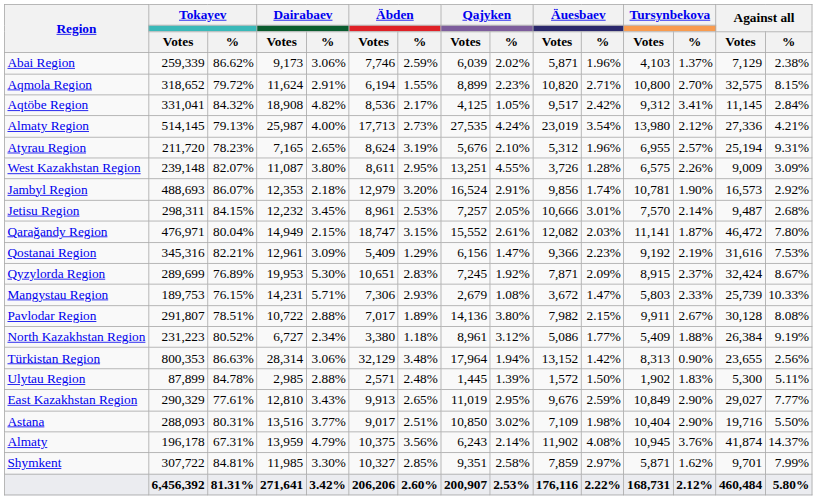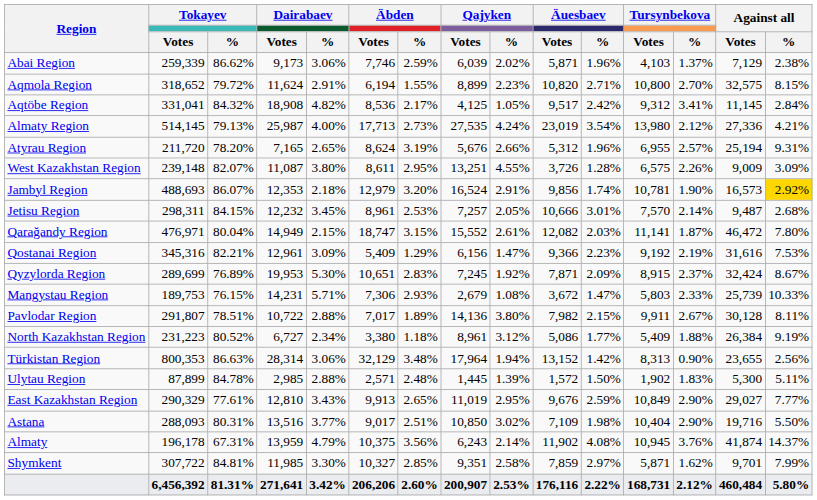 <table class="wikitable sortable">
 <tr>
 <th rowspan="3"><a href='#'>Region</a></th>
 <th colspan="2"><a href='#'>Tokayev</a></th>
 <th colspan="2"><a href='#'>Dairabaev</a></th>
 <th colspan="2"><a href='#'>Äbden</a></th>
 <th colspan="2"><a href='#'>Qajyken</a></th>
 <th colspan="2"><a href='#'>Äuesbaev</a></th>
 <th colspan="2"><a href='#'>Tursynbekova</a></th>
 <th colspan="2" rowspan="2">Against all</th>
 </tr>
 <tr>
 <th colspan="2" style="background:#3AB9B9;"></th>
 <th colspan="2" style="background:#0A5C2F;"></th>
 <th colspan="2" style="background:#DF2127;"></th>
 <th colspan="2" style="background:#7D5D9C;"></th>
 <th colspan="2" style="background:#2B286C;"></th>
 <th colspan="2" style="background:#F89B4F;"></th>
 </tr>
 <tr>
 <th>Votes</th>
 <th>%</th>
 <th>Votes</th>
 <th>%</th>
 <th>Votes</th>
 <th>%</th>
 <th>Votes</th>
 <th>%</th>
 <th>Votes</th>
 <th>%</th>
 <th>Votes</th>
 <th>%</th>
 <th>Votes</th>
 <th>%</th>
 </tr>
 <tr align="right">
 <td align="left"><a href='#'>Abai Region</a></td>
 <td>259,339</td>
 <td>86.62%</td>
 <td>9,173</td>
 <td>3.06%</td>
 <td>7,746</td>
 <td>2.59%</td>
 <td>6,039</td>
 <td>2.02%</td>
 <td>5,871</td>
 <td>1.96%</td>
 <td>4,103</td>
 <td>1.37%</td>
 <td>7,129</td>
 <td>2.38%</td>
 </tr>
 <tr align="right">
 <td align="left"><a href='#'>Aqmola Region</a></td>
 <td>318,652</td>
 <td>79.72%</td>
 <td>11,624</td>
 <td>2.91%</td>
 <td>6,194</td>
 <td>1.55%</td>
 <td>8,899</td>
 <td>2.23%</td>
 <td>10,820</td>
 <td>2.71%</td>
 <td>10,800</td>
 <td>2.70%</td>
 <td>32,575</td>
 <td>8.15%</td>
 </tr>
 <tr align="right">
 <td align="left"><a href='#'>Aqtöbe Region</a></td>
 <td>331,041</td>
 <td>84.32%</td>
 <td>18,908</td>
 <td>4.82%</td>
 <td>8,536</td>
 <td>2.17%</td>
 <td>4,125</td>
 <td>1.05%</td>
 <td>9,517</td>
 <td>2.42%</td>
 <td>9,312</td>
 <td>3.41%</td>
 <td>11,145</td>
 <td>2.84%</td>
 </tr>
 <tr align="right">
 <td align="left"><a href='#'>Almaty Region</a></td>
 <td>514,145</td>
 <td>79.13%</td>
 <td>25,987</td>
 <td>4.00%</td>
 <td>17,713</td>
 <td>2.73%</td>
 <td>27,535</td>
 <td>4.24%</td>
 <td>23,019</td>
 <td>3.54%</td>
 <td>13,980</td>
 <td>2.12%</td>
 <td>27,336</td>
 <td>4.21%</td>
 </tr>
 <tr align="right">
 <td align="left"><a href='#'>Atyrau Region</a></td>
 <td>211,720</td>
-<td>78.23%</td>
+<td>78.20%</td>
 <td>7,165</td>
 <td>2.65%</td>
 <td>8,624</td>
 <td>3.19%</td>
 <td>5,676</td>
-<td>2.10%</td>
+<td>2.66%</td>
 <td>5,312</td>
 <td>1.96%</td>
 <td>6,955</td>
 <td>2.57%</td>
 <td>25,194</td>
 <td>9.31%</td>
 </tr>
 <tr align="right">
 <td align="left"><a href='#'>West Kazakhstan Region</a></td>
 <td>239,148</td>
 <td>82.07%</td>
 <td>11,087</td>
 <td>3.80%</td>
 <td>8,611</td>
 <td>2.95%</td>
 <td>13,251</td>
 <td>4.55%</td>
 <td>3,726</td>
 <td>1.28%</td>
 <td>6,575</td>
 <td>2.26%</td>
 <td>9,009</td>
 <td>3.09%</td>
 </tr>
 <tr align="right">
 <td align="left"><a href='#'>Jambyl Region</a></td>
 <td>488,693</td>
 <td>86.07%</td>
 <td>12,353</td>
 <td>2.18%</td>
 <td>12,979</td>
 <td>3.20%</td>
 <td>16,524</td>
 <td>2.91%</td>
 <td>9,856</td>
 <td>1.74%</td>
 <td>10,781</td>
 <td>1.90%</td>
 <td>16,573</td>
-<td>2.92%</td>
+<td style="background: gold;">2.92%</td>
 </tr>
 <tr align="right">
 <td align="left"><a href='#'>Jetisu Region</a></td>
 <td>298,311</td>
 <td>84.15%</td>
 <td>12,232</td>
 <td>3.45%</td>
 <td>8,961</td>
 <td>2.53%</td>
 <td>7,257</td>
 <td>2.05%</td>
 <td>10,666</td>
 <td>3.01%</td>
 <td>7,570</td>
 <td>2.14%</td>
 <td>9,487</td>
 <td>2.68%</td>
 </tr>
 <tr align="right">
 <td align="left"><a href='#'>Qarağandy Region</a></td>
 <td>476,971</td>
 <td>80.04%</td>
 <td>14,949</td>
 <td>2.15%</td>
 <td>18,747</td>
 <td>3.15%</td>
 <td>15,552</td>
 <td>2.61%</td>
 <td>12,082</td>
 <td>2.03%</td>
 <td>11,141</td>
 <td>1.87%</td>
 <td>46,472</td>
 <td>7.80%</td>
 </tr>
 <tr align="right">
 <td align="left"><a href='#'>Qostanai Region</a></td>
 <td>345,316</td>
 <td>82.21%</td>
 <td>12,961</td>
 <td>3.09%</td>
 <td>5,409</td>
 <td>1.29%</td>
 <td>6,156</td>
 <td>1.47%</td>
 <td>9,366</td>
 <td>2.23%</td>
 <td>9,192</td>
 <td>2.19%</td>
 <td>31,616</td>
 <td>7.53%</td>
 </tr>
 <tr align="right">
 <td align="left"><a href='#'>Qyzylorda Region</a></td>
 <td>289,699</td>
 <td>76.89%</td>
 <td>19,953</td>
 <td>5.30%</td>
 <td>10,651</td>
 <td>2.83%</td>
 <td>7,245</td>
 <td>1.92%</td>
 <td>7,871</td>
 <td>2.09%</td>
 <td>8,915</td>
 <td>2.37%</td>
 <td>32,424</td>
 <td>8.67%</td>
 </tr>
 <tr align="right">
 <td align="left"><a href='#'>Mangystau Region</a></td>
 <td>189,753</td>
 <td>76.15%</td>
 <td>14,231</td>
 <td>5.71%</td>
 <td>7,306</td>
 <td>2.93%</td>
 <td>2,679</td>
 <td>1.08%</td>
 <td>3,672</td>
 <td>1.47%</td>
 <td>5,803</td>
 <td>2.33%</td>
 <td>25,739</td>
 <td>10.33%</td>
 </tr>
 <tr align="right">
 <td align="left"><a href='#'>Pavlodar Region</a></td>
 <td>291,807</td>
 <td>78.51%</td>
 <td>10,722</td>
 <td>2.88%</td>
 <td>7,017</td>
 <td>1.89%</td>
 <td>14,136</td>
 <td>3.80%</td>
 <td>7,982</td>
 <td>2.15%</td>
 <td>9,911</td>
 <td>2.67%</td>
 <td>30,128</td>
-<td>8.08%</td>
+<td>8.11%</td>
 </tr>
 <tr align="right">
 <td align="left"><a href='#'>North Kazakhstan Region</a></td>
 <td>231,223</td>
 <td>80.52%</td>
 <td>6,727</td>
 <td>2.34%</td>
 <td>3,380</td>
 <td>1.18%</td>
 <td>8,961</td>
 <td>3.12%</td>
 <td>5,086</td>
 <td>1.77%</td>
 <td>5,409</td>
 <td>1.88%</td>
 <td>26,384</td>
 <td>9.19%</td>
 </tr>
 <tr align="right">
 <td align="left"><a href='#'>Türkistan Region</a></td>
 <td>800,353</td>
 <td>86.63%</td>
 <td>28,314</td>
 <td>3.06%</td>
 <td>32,129</td>
 <td>3.48%</td>
 <td>17,964</td>
 <td>1.94%</td>
 <td>13,152</td>
 <td>1.42%</td>
 <td>8,313</td>
 <td>0.90%</td>
 <td>23,655</td>
 <td>2.56%</td>
 </tr>
 <tr align="right">
 <td align="left"><a href='#'>Ulytau Region</a></td>
 <td>87,899</td>
 <td>84.78%</td>
 <td>2,985</td>
 <td>2.88%</td>
 <td>2,571</td>
 <td>2.48%</td>
 <td>1,445</td>
 <td>1.39%</td>
 <td>1,572</td>
 <td>1.50%</td>
 <td>1,902</td>
 <td>1.83%</td>
 <td>5,300</td>
 <td>5.11%</td>
 </tr>
 <tr align="right">
 <td align="left"><a href='#'>East Kazakhstan Region</a></td>
 <td>290,329</td>
 <td>77.61%</td>
 <td>12,810</td>
 <td>3.43%</td>
 <td>9,913</td>
 <td>2.65%</td>
 <td>11,019</td>
 <td>2.95%</td>
 <td>9,676</td>
 <td>2.59%</td>
 <td>10,849</td>
 <td>2.90%</td>
 <td>29,027</td>
 <td>7.77%</td>
 </tr>
 <tr align="right">
 <td align="left"><a href='#'>Astana</a></td>
 <td>288,093</td>
 <td>80.31%</td>
 <td>13,516</td>
 <td>3.77%</td>
 <td>9,017</td>
 <td>2.51%</td>
 <td>10,850</td>
 <td>3.02%</td>
 <td>7,109</td>
 <td>1.98%</td>
 <td>10,404</td>
 <td>2.90%</td>
 <td>19,716</td>
 <td>5.50%</td>
 </tr>
 <tr align="right">
 <td align="left"><a href='#'>Almaty</a></td>
 <td>196,178</td>
 <td>67.31%</td>
 <td>13,959</td>
 <td>4.79%</td>
 <td>10,375</td>
 <td>3.56%</td>
 <td>6,243</td>
 <td>2.14%</td>
 <td>11,902</td>
 <td>4.08%</td>
 <td>10,945</td>
 <td>3.76%</td>
 <td>41,874</td>
 <td>14.37%</td>
 </tr>
 <tr align="right">
 <td align="left"><a href='#'>Shymkent</a></td>
 <td>307,722</td>
 <td>84.81%</td>
 <td>11,985</td>
 <td>3.30%</td>
 <td>10,327</td>
 <td>2.85%</td>
 <td>9,351</td>
 <td>2.58%</td>
 <td>7,859</td>
 <td>2.97%</td>
 <td>5,871</td>
 <td>1.62%</td>
 <td>9,701</td>
 <td>7.99%</td>
 </tr>
 <tr align="right" bgcolor="#EBECF0" class="sortbottom">
 <td align="left" bgcolor="#EBECF0"><strong></strong></td>
 <td><strong>6,456,392</strong></td>
 <td><strong>81.31%</strong></td>
 <td><strong>271,641</strong></td>
 <td><strong>3.42%</strong></td>
 <td><strong>206,206</strong></td>
 <td><strong>2.60%</strong></td>
 <td><strong>200,907</strong></td>
 <td><strong>2.53%</strong></td>
 <td><strong>176,116</strong></td>
 <td><strong>2.22%</strong></td>
 <td><strong>168,731</strong></td>
 <td><strong>2.12%</strong></td>
 <td><strong>460,484</strong></td>
 <td><strong>5.80%</strong></td>
 </tr>
 </table>
